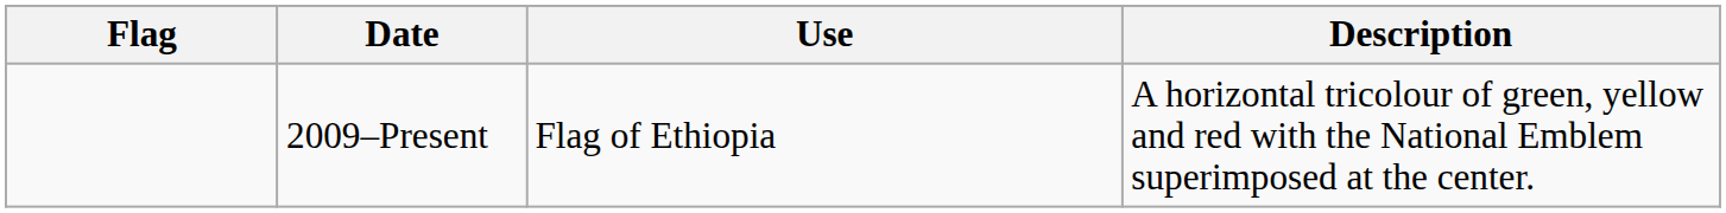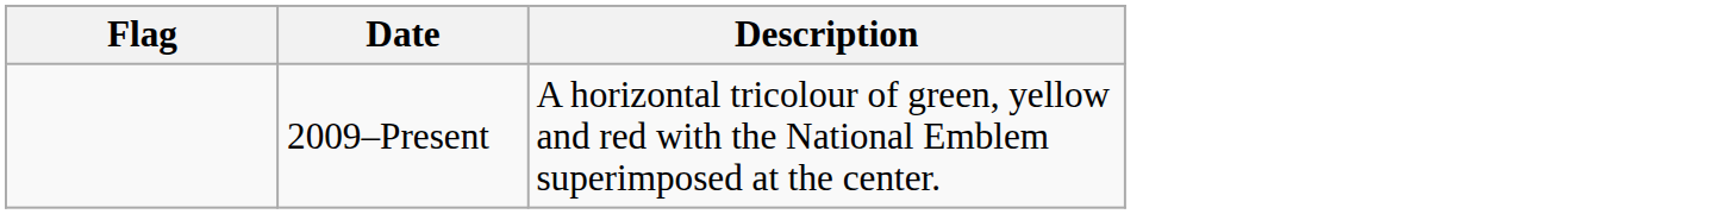 <table class="wikitable">
 <tr>
 <th style="width:110px;">Flag</th>
 <th style="width:100px;">Date</th>
-<th style="width:250px;">Use</th>
 <th style="width:250px;">Description</th>
 </tr>
 <tr>
 <td></td>
 <td>2009–Present</td>
-<td>Flag of Ethiopia</td>
 <td>A horizontal tricolour of green, yellow and red with the National Emblem superimposed at the center.</td>
 </tr>
 </table>
